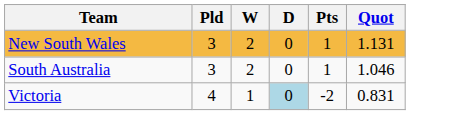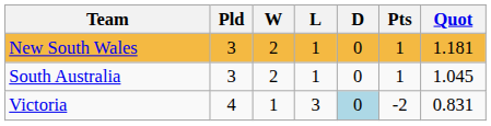 <table class="wikitable" style="text-align:center;">
 <tr>
 <th width=175>Team</th>
 <th style="width:30px;" abbr="Played">Pld</th>
 <th style="width:30px;" abbr="Won">W</th>
+<th style="width:30px;" abbr="Lost">L</th>
 <th style="width:30px;" abbr="Drawn">D</th>
 <th style="width:30px;" abbr="Points">Pts</th>
 <th style="width:50px;" abbr="Points"><a href='#'>Quot</a></th>
 </tr>
 <tr style="background:#f4b942;">
 <td style="text-align:left;"><a href='#'>New South Wales</a></td>
 <td>3</td>
 <td>2</td>
+<td>1</td>
 <td>0</td>
 <td>1</td>
-<td>1.131</td>
+<td>1.181</td>
 </tr>
 <tr>
 <td style="text-align:left;"><a href='#'>South Australia</a></td>
 <td>3</td>
 <td>2</td>
+<td>1</td>
 <td>0</td>
 <td>1</td>
-<td>1.046</td>
+<td>1.045</td>
 </tr>
 <tr>
 <td style="text-align:left;"><a href='#'>Victoria</a></td>
 <td>4</td>
 <td>1</td>
+<td>3</td>
 <td style="background: lightblue;">0</td>
 <td>-2</td>
 <td>0.831</td>
 </tr>
 </table>
